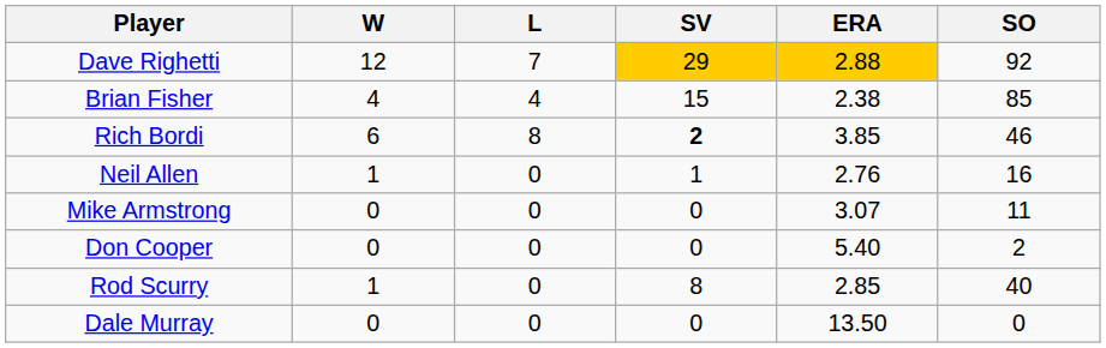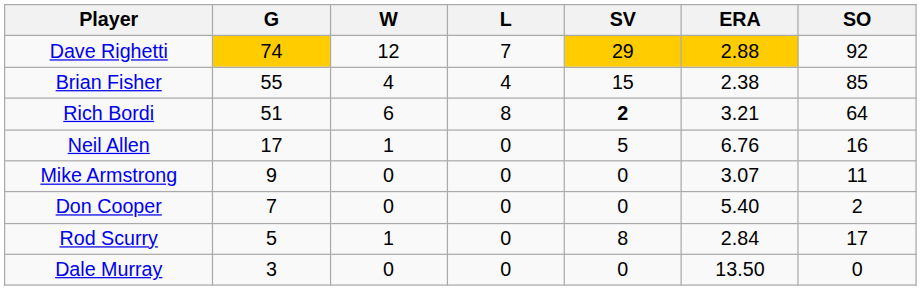 <table class="wikitable sortable">
 <tr>
 <th bgcolor="#DDDDFF" width="16%">Player</th>
+<th bgcolor="#DDDDFF" width="9%">G</th>
 <th bgcolor="#DDDDFF" width="9%">W</th>
 <th bgcolor="#DDDDFF" width="9%">L</th>
 <th bgcolor="#DDDDFF" width="9%">SV</th>
 <th bgcolor="#DDDDFF" width="9%">ERA</th>
 <th bgcolor="#DDDDFF" width="9%">SO</th>
 </tr>
 <tr align="center">
 <td><a href='#'>Dave Righetti</a></td>
+<td bgcolor="#fc0">74</td>
 <td>12</td>
 <td>7</td>
 <td bgcolor="#fc0">29</td>
 <td bgcolor="#fc0">2.88</td>
 <td>92</td>
 </tr>
 <tr align="center">
 <td><a href='#'>Brian Fisher</a></td>
+<td>55</td>
 <td>4</td>
 <td>4</td>
 <td>15</td>
 <td>2.38</td>
 <td>85</td>
 </tr>
 <tr align="center">
 <td><a href='#'>Rich Bordi</a></td>
+<td>51</td>
 <td>6</td>
 <td>8</td>
 <td><strong>2</strong></td>
-<td>3.85</td>
-<td>46</td>
+<td>3.21</td>
+<td>64</td>
 </tr>
 <tr align="center">
 <td><a href='#'>Neil Allen</a></td>
+<td>17</td>
 <td>1</td>
 <td>0</td>
-<td>1</td>
-<td>2.76</td>
+<td>5</td>
+<td>6.76</td>
 <td>16</td>
 </tr>
 <tr align="center">
 <td><a href='#'>Mike Armstrong</a></td>
+<td>9</td>
 <td>0</td>
 <td>0</td>
 <td>0</td>
 <td>3.07</td>
 <td>11</td>
 </tr>
 <tr align="center">
 <td><a href='#'>Don Cooper</a></td>
+<td>7</td>
 <td>0</td>
 <td>0</td>
 <td>0</td>
 <td>5.40</td>
 <td>2</td>
 </tr>
 <tr align="center">
 <td><a href='#'>Rod Scurry</a></td>
+<td>5</td>
 <td>1</td>
 <td>0</td>
 <td>8</td>
-<td>2.85</td>
-<td>40</td>
+<td>2.84</td>
+<td>17</td>
 </tr>
 <tr align="center">
 <td><a href='#'>Dale Murray</a></td>
+<td>3</td>
 <td>0</td>
 <td>0</td>
 <td>0</td>
 <td>13.50</td>
 <td>0</td>
 </tr>
 </table>
